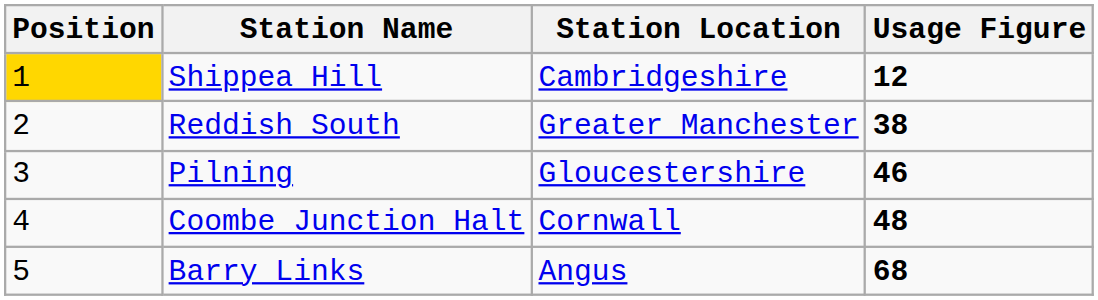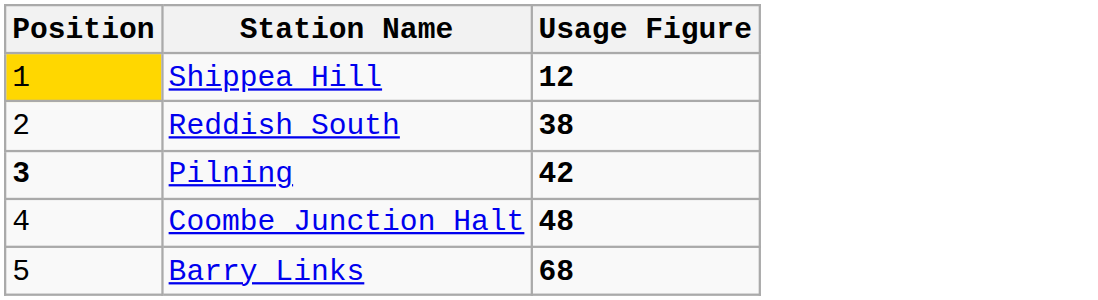 <table class="wikitable mw-collapsible">
 <tr>
 <th>Position</th>
 <th>Station Name</th>
-<th>Station Location</th>
 <th>Usage Figure</th>
 </tr>
 <tr>
 <td style="background: gold;">1</td>
 <td><a href='#'>Shippea Hill</a></td>
-<td><a href='#'>Cambridgeshire</a></td>
 <td><strong>12</strong></td>
 </tr>
 <tr>
 <td>2</td>
 <td><a href='#'>Reddish South</a></td>
-<td><a href='#'>Greater Manchester</a></td>
 <td><strong>38</strong></td>
 </tr>
 <tr>
-<td>3</td>
+<td><strong>3</strong></td>
 <td><a href='#'>Pilning</a></td>
-<td><a href='#'>Gloucestershire</a></td>
-<td><strong>46</strong></td>
+<td><strong>42</strong></td>
 </tr>
 <tr>
 <td>4</td>
 <td><a href='#'>Coombe Junction Halt</a></td>
-<td><a href='#'>Cornwall</a></td>
 <td><strong>48</strong></td>
 </tr>
 <tr>
 <td>5</td>
 <td><a href='#'>Barry Links</a></td>
-<td><a href='#'>Angus</a></td>
 <td><strong>68</strong></td>
 </tr>
 </table>
